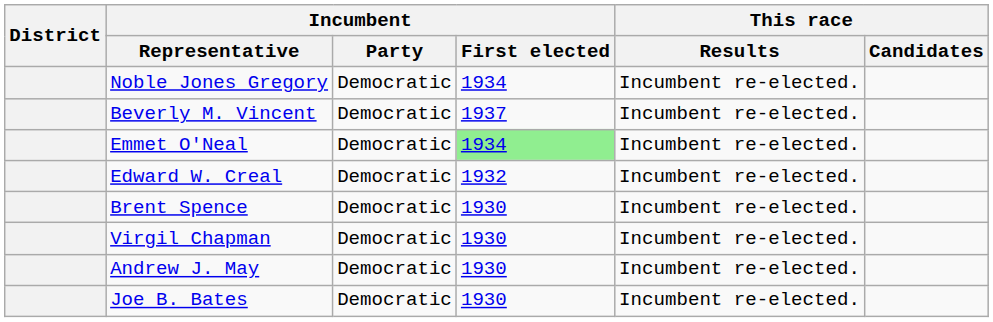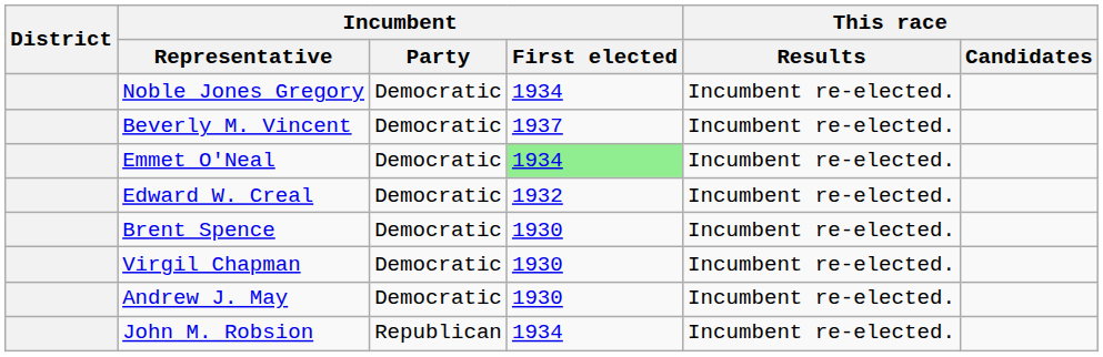 <table class=wikitable>
 <tr>
 <th rowspan=2>District</th>
 <th colspan=3>Incumbent</th>
 <th colspan=2>This race</th>
 </tr>
 <tr>
 <th>Representative</th>
 <th>Party</th>
 <th>First elected</th>
 <th>Results</th>
 <th>Candidates</th>
 </tr>
 <tr>
 <th></th>
 <td><a href='#'>Noble Jones Gregory</a></td>
 <td>Democratic</td>
 <td><a href='#'>1934</a></td>
 <td>Incumbent re-elected.</td>
 <td nowrap></td>
 </tr>
 <tr>
 <th></th>
 <td><a href='#'>Beverly M. Vincent</a></td>
 <td>Democratic</td>
 <td><a href='#'>1937 </a></td>
 <td>Incumbent re-elected.</td>
 <td nowrap></td>
 </tr>
 <tr>
 <th></th>
 <td><a href='#'>Emmet O'Neal</a></td>
 <td>Democratic</td>
 <td style="background: lightgreen;"><a href='#'>1934</a></td>
 <td>Incumbent re-elected.</td>
 <td nowrap></td>
 </tr>
 <tr>
 <th></th>
 <td><a href='#'>Edward W. Creal</a></td>
 <td>Democratic</td>
 <td><a href='#'>1932 </a></td>
 <td>Incumbent re-elected.</td>
 <td nowrap></td>
 </tr>
 <tr>
 <th></th>
 <td><a href='#'>Brent Spence</a></td>
 <td>Democratic</td>
 <td><a href='#'>1930</a></td>
 <td>Incumbent re-elected.</td>
 <td nowrap></td>
 </tr>
 <tr>
 <th></th>
 <td><a href='#'>Virgil Chapman</a></td>
 <td>Democratic</td>
 <td><a href='#'>1930</a></td>
 <td>Incumbent re-elected.</td>
 <td nowrap></td>
 </tr>
 <tr>
 <th></th>
 <td><a href='#'>Andrew J. May</a></td>
 <td>Democratic</td>
 <td><a href='#'>1930</a></td>
 <td>Incumbent re-elected.</td>
 <td nowrap></td>
 </tr>
 <tr>
 <th></th>
-<td><a href='#'>Joe B. Bates</a></td>
-<td>Democratic</td>
-<td><a href='#'>1930</a></td>
+<td><a href='#'>John M. Robsion</a></td>
+<td>Republican</td>
+<td><a href='#'>1934</a></td>
 <td>Incumbent re-elected.</td>
 <td nowrap></td>
 </tr>
 </table>
